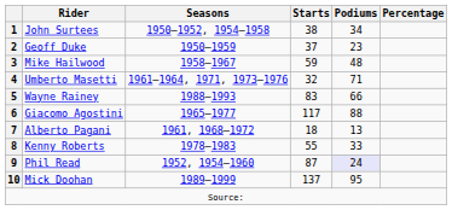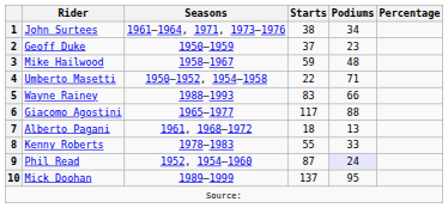 <table class="wikitable" style="text-align:center">
 <tr>
 <th></th>
 <th>Rider</th>
 <th>Seasons</th>
 <th>Starts</th>
 <th>Podiums</th>
 <th>Percentage</th>
 </tr>
 <tr>
 <th>1</th>
 <td align=left> <a href='#'>John Surtees</a></td>
-<td><a href='#'>1950</a>–<a href='#'>1952</a>, <a href='#'>1954</a>–<a href='#'>1958</a></td>
+<td><a href='#'>1961</a>–<a href='#'>1964</a>, <a href='#'>1971</a>, <a href='#'>1973</a>–<a href='#'>1976</a></td>
 <td>38</td>
 <td>34</td>
 <td></td>
 </tr>
 <tr>
 <th>2</th>
 <td align=left> <a href='#'>Geoff Duke</a></td>
 <td><a href='#'>1950</a>–<a href='#'>1959</a></td>
 <td>37</td>
 <td>23</td>
 <td></td>
 </tr>
 <tr>
 <th>3</th>
 <td align=left> <a href='#'>Mike Hailwood</a></td>
 <td><a href='#'>1958</a>–<a href='#'>1967</a></td>
 <td>59</td>
 <td>48</td>
 <td></td>
 </tr>
 <tr>
 <th>4</th>
 <td align=left> <a href='#'>Umberto Masetti</a></td>
-<td><a href='#'>1961</a>–<a href='#'>1964</a>, <a href='#'>1971</a>, <a href='#'>1973</a>–<a href='#'>1976</a></td>
-<td>32</td>
+<td><a href='#'>1950</a>–<a href='#'>1952</a>, <a href='#'>1954</a>–<a href='#'>1958</a></td>
+<td>22</td>
 <td>71</td>
 <td></td>
 </tr>
 <tr>
 <th>5</th>
 <td align=left> <a href='#'>Wayne Rainey</a></td>
 <td><a href='#'>1988</a>–<a href='#'>1993</a></td>
 <td>83</td>
 <td>66</td>
 <td></td>
 </tr>
 <tr>
 <th>6</th>
 <td align=left> <a href='#'>Giacomo Agostini</a></td>
 <td><a href='#'>1965</a>–<a href='#'>1977</a></td>
 <td>117</td>
 <td>88</td>
 <td></td>
 </tr>
 <tr>
 <th>7</th>
 <td align=left> <a href='#'>Alberto Pagani</a></td>
 <td><a href='#'>1961</a>, <a href='#'>1968</a>–<a href='#'>1972</a></td>
 <td>18</td>
 <td>13</td>
 <td></td>
 </tr>
 <tr>
 <th>8</th>
 <td align=left> <a href='#'>Kenny Roberts</a></td>
 <td><a href='#'>1978</a>–<a href='#'>1983</a></td>
 <td>55</td>
 <td>33</td>
 <td></td>
 </tr>
 <tr>
 <th>9</th>
 <td align=left> <a href='#'>Phil Read</a></td>
 <td><a href='#'>1952</a>, <a href='#'>1954</a>–<a href='#'>1960</a></td>
 <td>87</td>
 <td style="background: lavender;">24</td>
 <td></td>
 </tr>
 <tr>
 <th>10</th>
 <td align=left> <a href='#'>Mick Doohan</a></td>
 <td><a href='#'>1989</a>–<a href='#'>1999</a></td>
 <td>137</td>
 <td>95</td>
 <td></td>
 </tr>
 <tr>
 <td colspan=6><small>Source:</small></td>
 </tr>
 </table>
